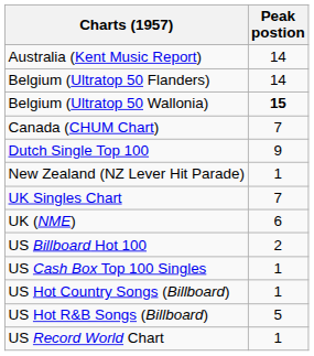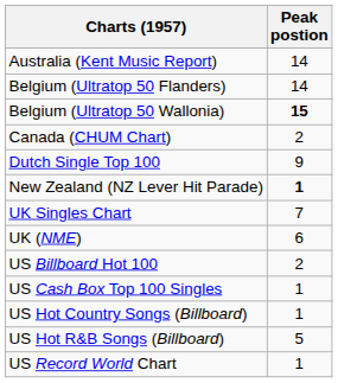 <table class="wikitable sortable">
 <tr>
 <th scope="col">Charts (1957)</th>
 <th scope="col">Peak<br>postion</th>
 </tr>
 <tr>
 <td>Australia (<a href='#'>Kent Music Report</a>)</td>
 <td align="center">14</td>
 </tr>
 <tr>
 <td>Belgium (<a href='#'>Ultratop 50</a> Flanders)</td>
 <td align="center">14</td>
 </tr>
 <tr>
 <td>Belgium (<a href='#'>Ultratop 50</a> Wallonia)</td>
 <td align="center"><strong>15</strong></td>
 </tr>
 <tr>
 <td>Canada (<a href='#'>CHUM Chart</a>)</td>
-<td align="center">7</td>
+<td align="center">2</td>
 </tr>
 <tr>
 <td><a href='#'>Dutch Single Top 100</a></td>
 <td align="center">9</td>
 </tr>
 <tr>
 <td>New Zealand (NZ Lever Hit Parade)</td>
-<td align="center">1</td>
+<td align="center"><strong>1</strong></td>
 </tr>
 <tr>
 <td><a href='#'>UK Singles Chart</a></td>
 <td align="center">7</td>
 </tr>
 <tr>
 <td>UK (<em><a href='#'>NME</a></em>)</td>
 <td align="center">6</td>
 </tr>
 <tr>
 <td>US <a href='#'><em>Billboard</em> Hot 100</a></td>
 <td align="center">2</td>
 </tr>
 <tr>
 <td>US <a href='#'><em>Cash Box</em> Top 100 Singles</a></td>
 <td align="center">1</td>
 </tr>
 <tr>
 <td>US <a href='#'>Hot Country Songs</a> (<em>Billboard</em>)</td>
 <td align="center">1</td>
 </tr>
 <tr>
 <td>US <a href='#'>Hot R&B Songs</a> (<em>Billboard</em>)</td>
 <td align="center">5</td>
 </tr>
 <tr>
 <td>US <em><a href='#'>Record World</a></em> Chart</td>
 <td align="center">1</td>
 </tr>
 </table>
